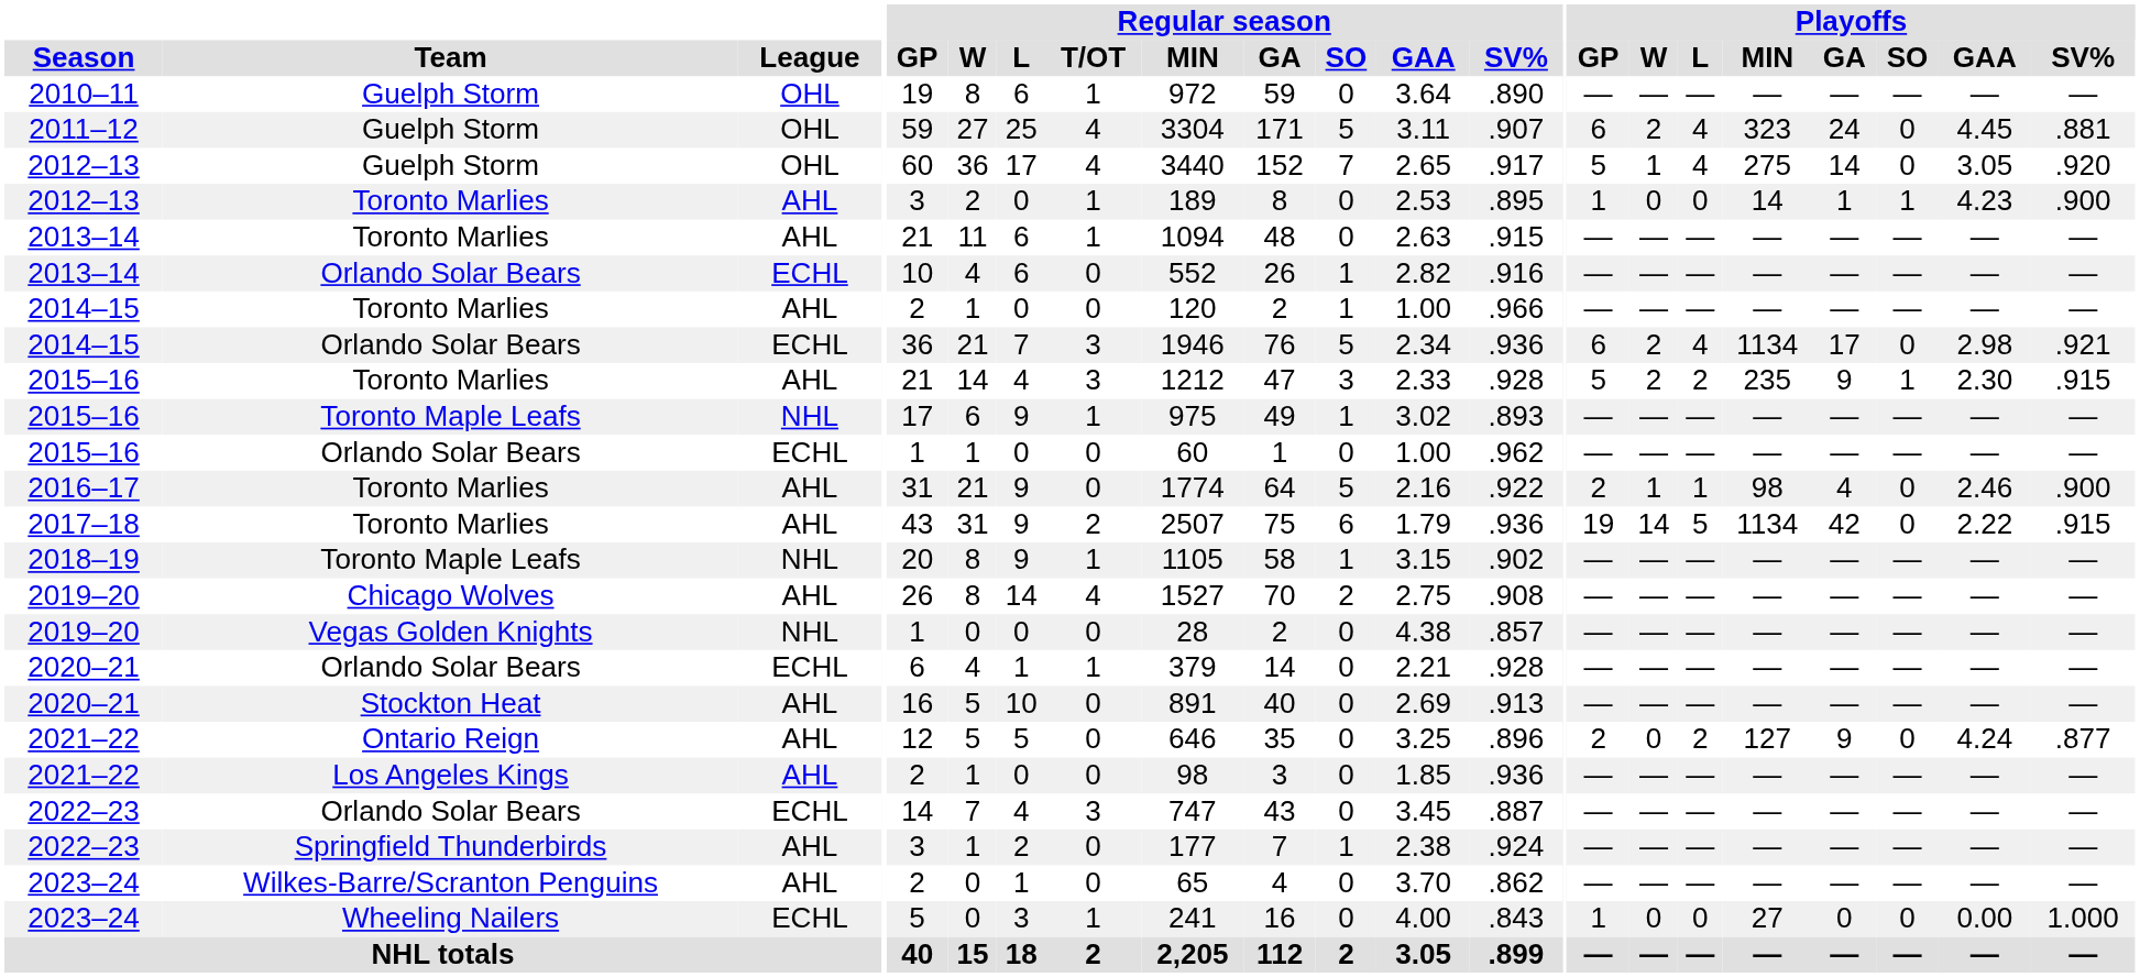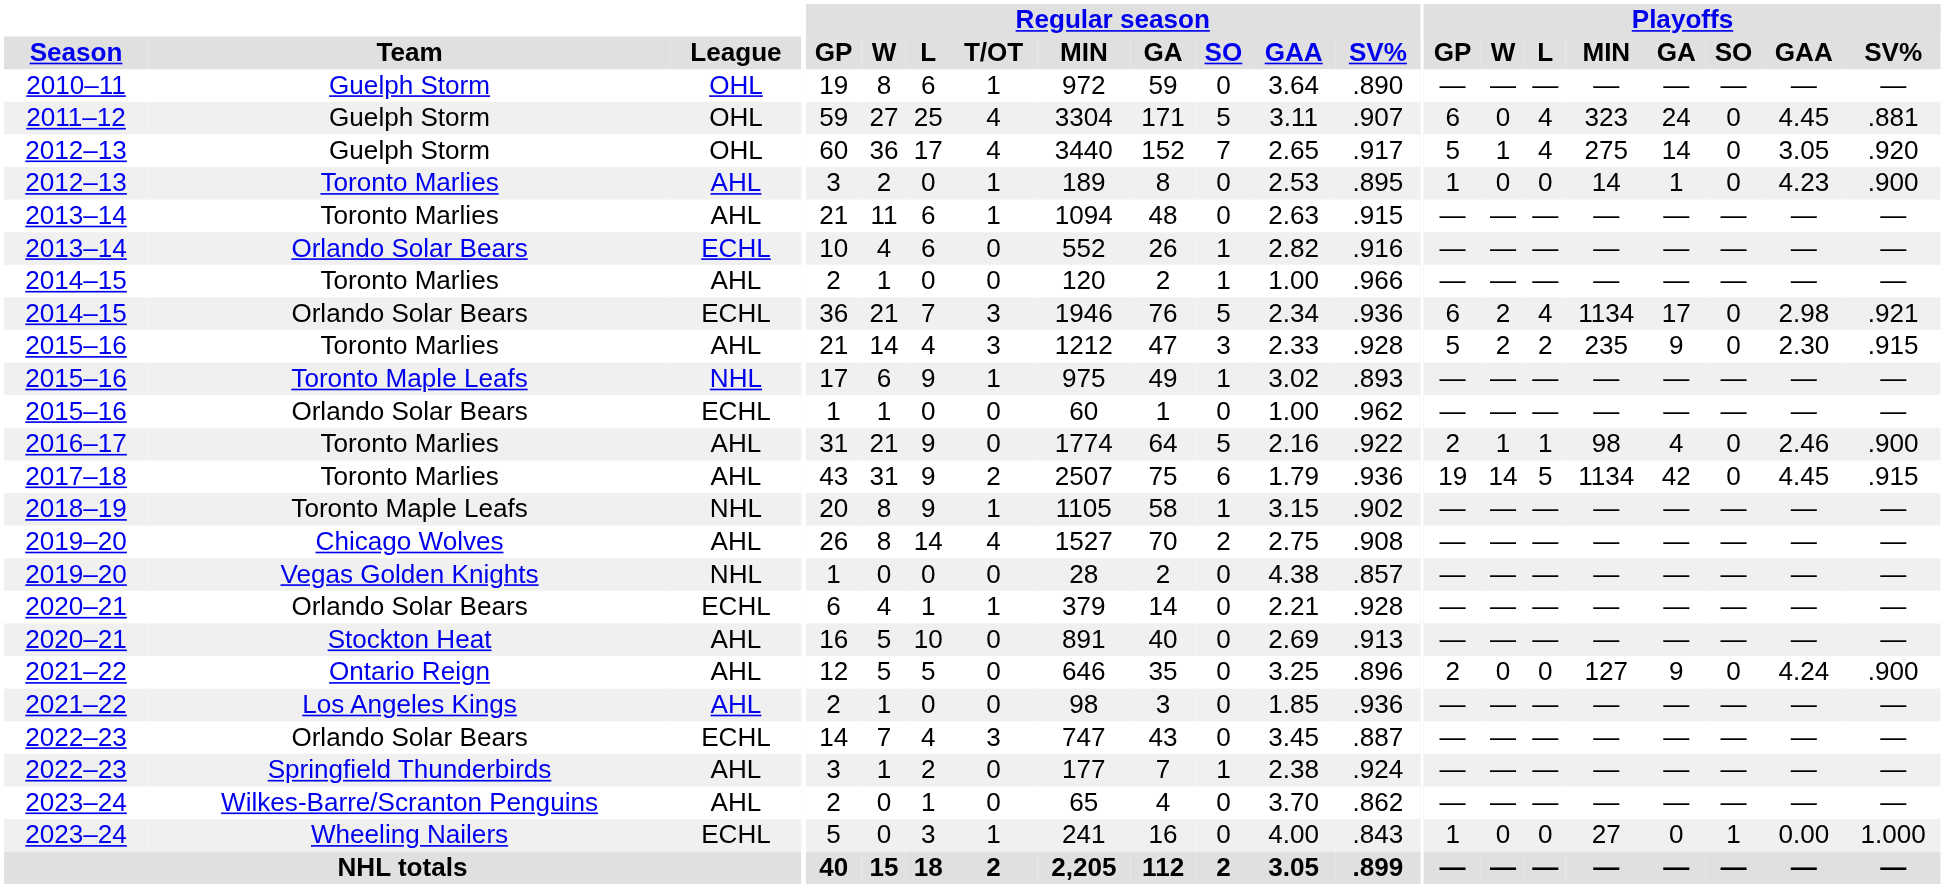 <table border="0" cellpadding="1" cellspacing="0" style="text-align:center; width:75%">
 <tr ALIGN="center" bgcolor="#e0e0e0">
 <th align="center" colspan="3" bgcolor="#ffffff"></th>
 <th rowspan="100" align="center" bgcolor="#ffffff"></th>
 <th align="center" colspan="9" bgcolor="#e0e0e0"><a href='#'>Regular season</a></th>
 <th rowspan="100" align="center" bgcolor="#ffffff"></th>
 <th align="center" colspan="8" bgcolor="#e0e0e0"><a href='#'>Playoffs</a></th>
 </tr>
 <tr ALIGN="center" bgcolor="#e0e0e0">
 <th><a href='#'>Season</a></th>
 <th>Team</th>
 <th>League</th>
 <th>GP</th>
 <th>W</th>
 <th>L</th>
 <th>T/OT</th>
 <th>MIN</th>
 <th>GA</th>
 <th><a href='#'>SO</a></th>
 <th><a href='#'>GAA</a></th>
 <th><a href='#'>SV%</a></th>
 <th>GP</th>
 <th>W</th>
 <th>L</th>
 <th>MIN</th>
 <th>GA</th>
 <th>SO</th>
 <th>GAA</th>
 <th>SV%</th>
 </tr>
 <tr>
 <td><a href='#'>2010–11</a></td>
 <td><a href='#'>Guelph Storm</a></td>
 <td><a href='#'>OHL</a></td>
 <td>19</td>
 <td>8</td>
 <td>6</td>
 <td>1</td>
 <td>972</td>
 <td>59</td>
 <td>0</td>
 <td>3.64</td>
 <td>.890</td>
 <td>—</td>
 <td>—</td>
 <td>—</td>
 <td>—</td>
 <td>—</td>
 <td>—</td>
 <td>—</td>
 <td>—</td>
 </tr>
 <tr bgcolor="#f0f0f0">
 <td><a href='#'>2011–12</a></td>
 <td>Guelph Storm</td>
 <td>OHL</td>
 <td>59</td>
 <td>27</td>
 <td>25</td>
 <td>4</td>
 <td>3304</td>
 <td>171</td>
 <td>5</td>
 <td>3.11</td>
 <td>.907</td>
 <td>6</td>
-<td>2</td>
+<td>0</td>
 <td>4</td>
 <td>323</td>
 <td>24</td>
 <td>0</td>
 <td>4.45</td>
 <td>.881</td>
 </tr>
 <tr>
 <td><a href='#'>2012–13</a></td>
 <td>Guelph Storm</td>
 <td>OHL</td>
 <td>60</td>
 <td>36</td>
 <td>17</td>
 <td>4</td>
 <td>3440</td>
 <td>152</td>
 <td>7</td>
 <td>2.65</td>
 <td>.917</td>
 <td>5</td>
 <td>1</td>
 <td>4</td>
 <td>275</td>
 <td>14</td>
 <td>0</td>
 <td>3.05</td>
 <td>.920</td>
 </tr>
 <tr bgcolor="#f0f0f0">
 <td><a href='#'>2012–13</a></td>
 <td><a href='#'>Toronto Marlies</a></td>
 <td><a href='#'>AHL</a></td>
 <td>3</td>
 <td>2</td>
 <td>0</td>
 <td>1</td>
 <td>189</td>
 <td>8</td>
 <td>0</td>
 <td>2.53</td>
 <td>.895</td>
 <td>1</td>
 <td>0</td>
 <td>0</td>
 <td>14</td>
 <td>1</td>
-<td>1</td>
+<td>0</td>
 <td>4.23</td>
 <td>.900</td>
 </tr>
 <tr>
 <td><a href='#'>2013–14</a></td>
 <td>Toronto Marlies</td>
 <td>AHL</td>
 <td>21</td>
 <td>11</td>
 <td>6</td>
 <td>1</td>
 <td>1094</td>
 <td>48</td>
 <td>0</td>
 <td>2.63</td>
 <td>.915</td>
 <td>—</td>
 <td>—</td>
 <td>—</td>
 <td>—</td>
 <td>—</td>
 <td>—</td>
 <td>—</td>
 <td>—</td>
 </tr>
 <tr bgcolor="#f0f0f0">
 <td><a href='#'>2013–14</a></td>
 <td><a href='#'>Orlando Solar Bears</a></td>
 <td><a href='#'>ECHL</a></td>
 <td>10</td>
 <td>4</td>
 <td>6</td>
 <td>0</td>
 <td>552</td>
 <td>26</td>
 <td>1</td>
 <td>2.82</td>
 <td>.916</td>
 <td>—</td>
 <td>—</td>
 <td>—</td>
 <td>—</td>
 <td>—</td>
 <td>—</td>
 <td>—</td>
 <td>—</td>
 </tr>
 <tr>
 <td><a href='#'>2014–15</a></td>
 <td>Toronto Marlies</td>
 <td>AHL</td>
 <td>2</td>
 <td>1</td>
 <td>0</td>
 <td>0</td>
 <td>120</td>
 <td>2</td>
 <td>1</td>
 <td>1.00</td>
 <td>.966</td>
 <td>—</td>
 <td>—</td>
 <td>—</td>
 <td>—</td>
 <td>—</td>
 <td>—</td>
 <td>—</td>
 <td>—</td>
 </tr>
 <tr bgcolor="#f0f0f0">
 <td><a href='#'>2014–15</a></td>
 <td>Orlando Solar Bears</td>
 <td>ECHL</td>
 <td>36</td>
 <td>21</td>
 <td>7</td>
 <td>3</td>
 <td>1946</td>
 <td>76</td>
 <td>5</td>
 <td>2.34</td>
 <td>.936</td>
 <td>6</td>
 <td>2</td>
 <td>4</td>
 <td>1134</td>
 <td>17</td>
 <td>0</td>
 <td>2.98</td>
 <td>.921</td>
 </tr>
 <tr>
 <td><a href='#'>2015–16</a></td>
 <td>Toronto Marlies</td>
 <td>AHL</td>
 <td>21</td>
 <td>14</td>
 <td>4</td>
 <td>3</td>
 <td>1212</td>
 <td>47</td>
 <td>3</td>
 <td>2.33</td>
 <td>.928</td>
 <td>5</td>
 <td>2</td>
 <td>2</td>
 <td>235</td>
 <td>9</td>
-<td>1</td>
+<td>0</td>
 <td>2.30</td>
 <td>.915</td>
 </tr>
 <tr bgcolor="#f0f0f0">
 <td><a href='#'>2015–16</a></td>
 <td><a href='#'>Toronto Maple Leafs</a></td>
 <td><a href='#'>NHL</a></td>
 <td>17</td>
 <td>6</td>
 <td>9</td>
 <td>1</td>
 <td>975</td>
 <td>49</td>
 <td>1</td>
 <td>3.02</td>
 <td>.893</td>
 <td>—</td>
 <td>—</td>
 <td>—</td>
 <td>—</td>
 <td>—</td>
 <td>—</td>
 <td>—</td>
 <td>—</td>
 </tr>
 <tr>
 <td><a href='#'>2015–16</a></td>
 <td>Orlando Solar Bears</td>
 <td>ECHL</td>
 <td>1</td>
 <td>1</td>
 <td>0</td>
 <td>0</td>
 <td>60</td>
 <td>1</td>
 <td>0</td>
 <td>1.00</td>
 <td>.962</td>
 <td>—</td>
 <td>—</td>
 <td>—</td>
 <td>—</td>
 <td>—</td>
 <td>—</td>
 <td>—</td>
 <td>—</td>
 </tr>
 <tr bgcolor="#f0f0f0">
 <td><a href='#'>2016–17</a></td>
 <td>Toronto Marlies</td>
 <td>AHL</td>
 <td>31</td>
 <td>21</td>
 <td>9</td>
 <td>0</td>
 <td>1774</td>
 <td>64</td>
 <td>5</td>
 <td>2.16</td>
 <td>.922</td>
 <td>2</td>
 <td>1</td>
 <td>1</td>
 <td>98</td>
 <td>4</td>
 <td>0</td>
 <td>2.46</td>
 <td>.900</td>
 </tr>
 <tr>
 <td><a href='#'>2017–18</a></td>
 <td>Toronto Marlies</td>
 <td>AHL</td>
 <td>43</td>
 <td>31</td>
 <td>9</td>
 <td>2</td>
 <td>2507</td>
 <td>75</td>
 <td>6</td>
 <td>1.79</td>
 <td>.936</td>
 <td>19</td>
 <td>14</td>
 <td>5</td>
 <td>1134</td>
 <td>42</td>
 <td>0</td>
-<td>2.22</td>
+<td>4.45</td>
 <td>.915</td>
 </tr>
 <tr bgcolor="#f0f0f0">
 <td><a href='#'>2018–19</a></td>
 <td>Toronto Maple Leafs</td>
 <td>NHL</td>
 <td>20</td>
 <td>8</td>
 <td>9</td>
 <td>1</td>
 <td>1105</td>
 <td>58</td>
 <td>1</td>
 <td>3.15</td>
 <td>.902</td>
 <td>—</td>
 <td>—</td>
 <td>—</td>
 <td>—</td>
 <td>—</td>
 <td>—</td>
 <td>—</td>
 <td>—</td>
 </tr>
 <tr>
 <td><a href='#'>2019–20</a></td>
 <td><a href='#'>Chicago Wolves</a></td>
 <td>AHL</td>
 <td>26</td>
 <td>8</td>
 <td>14</td>
 <td>4</td>
 <td>1527</td>
 <td>70</td>
 <td>2</td>
 <td>2.75</td>
 <td>.908</td>
 <td>—</td>
 <td>—</td>
 <td>—</td>
 <td>—</td>
 <td>—</td>
 <td>—</td>
 <td>—</td>
 <td>—</td>
 </tr>
 <tr bgcolor="#f0f0f0">
 <td><a href='#'>2019–20</a></td>
 <td><a href='#'>Vegas Golden Knights</a></td>
 <td>NHL</td>
 <td>1</td>
 <td>0</td>
 <td>0</td>
 <td>0</td>
 <td>28</td>
 <td>2</td>
 <td>0</td>
 <td>4.38</td>
 <td>.857</td>
 <td>—</td>
 <td>—</td>
 <td>—</td>
 <td>—</td>
 <td>—</td>
 <td>—</td>
 <td>—</td>
 <td>—</td>
 </tr>
 <tr>
 <td><a href='#'>2020–21</a></td>
 <td>Orlando Solar Bears</td>
 <td>ECHL</td>
 <td>6</td>
 <td>4</td>
 <td>1</td>
 <td>1</td>
 <td>379</td>
 <td>14</td>
 <td>0</td>
 <td>2.21</td>
 <td>.928</td>
 <td>—</td>
 <td>—</td>
 <td>—</td>
 <td>—</td>
 <td>—</td>
 <td>—</td>
 <td>—</td>
 <td>—</td>
 </tr>
 <tr bgcolor="#f0f0f0">
 <td><a href='#'>2020–21</a></td>
 <td><a href='#'>Stockton Heat</a></td>
 <td>AHL</td>
 <td>16</td>
 <td>5</td>
 <td>10</td>
 <td>0</td>
 <td>891</td>
 <td>40</td>
 <td>0</td>
 <td>2.69</td>
 <td>.913</td>
 <td>—</td>
 <td>—</td>
 <td>—</td>
 <td>—</td>
 <td>—</td>
 <td>—</td>
 <td>—</td>
 <td>—</td>
 </tr>
 <tr>
 <td><a href='#'>2021–22</a></td>
 <td><a href='#'>Ontario Reign</a></td>
 <td>AHL</td>
 <td>12</td>
 <td>5</td>
 <td>5</td>
 <td>0</td>
 <td>646</td>
 <td>35</td>
 <td>0</td>
 <td>3.25</td>
 <td>.896</td>
 <td>2</td>
 <td>0</td>
-<td>2</td>
+<td>0</td>
 <td>127</td>
 <td>9</td>
 <td>0</td>
 <td>4.24</td>
-<td>.877</td>
+<td>.900</td>
 </tr>
 <tr bgcolor="#f0f0f0">
 <td><a href='#'>2021–22</a></td>
 <td><a href='#'>Los Angeles Kings</a></td>
 <td><a href='#'>AHL</a></td>
 <td>2</td>
 <td>1</td>
 <td>0</td>
 <td>0</td>
 <td>98</td>
 <td>3</td>
 <td>0</td>
 <td>1.85</td>
 <td>.936</td>
 <td>—</td>
 <td>—</td>
 <td>—</td>
 <td>—</td>
 <td>—</td>
 <td>—</td>
 <td>—</td>
 <td>—</td>
 </tr>
 <tr>
 <td><a href='#'>2022–23</a></td>
 <td>Orlando Solar Bears</td>
 <td>ECHL</td>
 <td>14</td>
 <td>7</td>
 <td>4</td>
 <td>3</td>
 <td>747</td>
 <td>43</td>
 <td>0</td>
 <td>3.45</td>
 <td>.887</td>
 <td>—</td>
 <td>—</td>
 <td>—</td>
 <td>—</td>
 <td>—</td>
 <td>—</td>
 <td>—</td>
 <td>—</td>
 </tr>
 <tr bgcolor="#f0f0f0">
 <td><a href='#'>2022–23</a></td>
 <td><a href='#'>Springfield Thunderbirds</a></td>
 <td>AHL</td>
 <td>3</td>
 <td>1</td>
 <td>2</td>
 <td>0</td>
 <td>177</td>
 <td>7</td>
 <td>1</td>
 <td>2.38</td>
 <td>.924</td>
 <td>—</td>
 <td>—</td>
 <td>—</td>
 <td>—</td>
 <td>—</td>
 <td>—</td>
 <td>—</td>
 <td>—</td>
 </tr>
 <tr>
 <td><a href='#'>2023–24</a></td>
 <td><a href='#'>Wilkes-Barre/Scranton Penguins</a></td>
 <td>AHL</td>
 <td>2</td>
 <td>0</td>
 <td>1</td>
 <td>0</td>
 <td>65</td>
 <td>4</td>
 <td>0</td>
 <td>3.70</td>
 <td>.862</td>
 <td>—</td>
 <td>—</td>
 <td>—</td>
 <td>—</td>
 <td>—</td>
 <td>—</td>
 <td>—</td>
 <td>—</td>
 </tr>
 <tr bgcolor="#f0f0f0">
 <td><a href='#'>2023–24</a></td>
 <td><a href='#'>Wheeling Nailers</a></td>
 <td>ECHL</td>
 <td>5</td>
 <td>0</td>
 <td>3</td>
 <td>1</td>
 <td>241</td>
 <td>16</td>
 <td>0</td>
 <td>4.00</td>
 <td>.843</td>
 <td>1</td>
 <td>0</td>
 <td>0</td>
 <td>27</td>
 <td>0</td>
-<td>0</td>
+<td>1</td>
 <td>0.00</td>
 <td>1.000</td>
 </tr>
 <tr align="center" bgcolor="#e0e0e0">
 <th colspan="3" align="center">NHL totals</th>
 <th>40</th>
 <th>15</th>
 <th>18</th>
 <th>2</th>
 <th>2,205</th>
 <th>112</th>
 <th>2</th>
 <th>3.05</th>
 <th>.899</th>
 <th>—</th>
 <th>—</th>
 <th>—</th>
 <th>—</th>
 <th>—</th>
 <th>—</th>
 <th>—</th>
 <th>—</th>
 </tr>
 </table>
